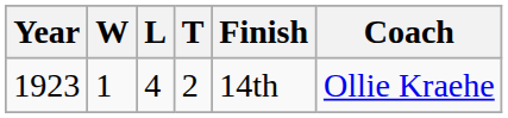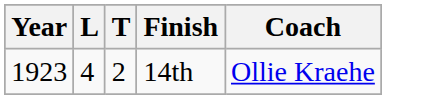 <table class="wikitable">
 <tr>
 <th>Year</th>
-<th>W</th>
 <th>L</th>
 <th>T</th>
 <th>Finish</th>
 <th>Coach</th>
 </tr>
 <tr>
 <td>1923</td>
-<td>1</td>
 <td>4</td>
 <td>2</td>
 <td>14th</td>
 <td><a href='#'>Ollie Kraehe</a></td>
 </tr>
 </table>
